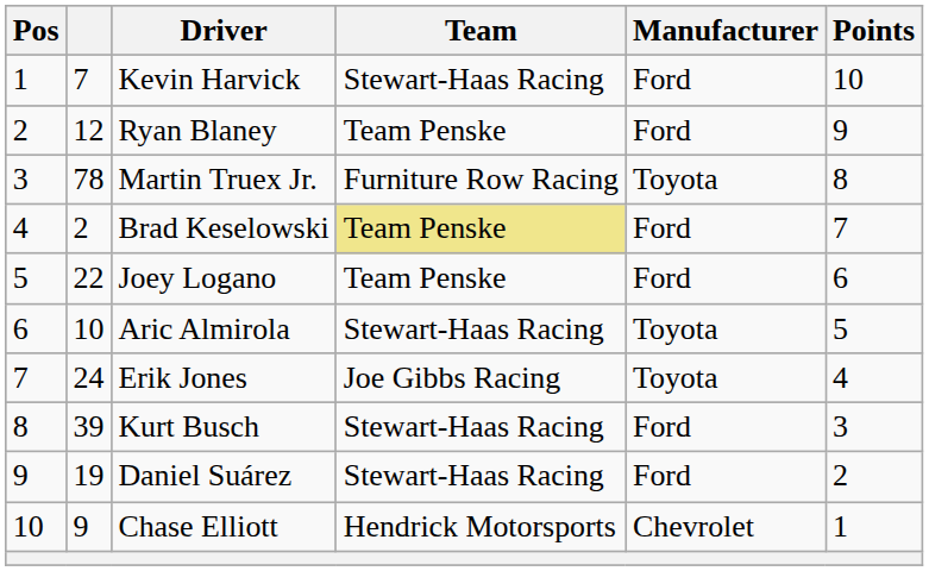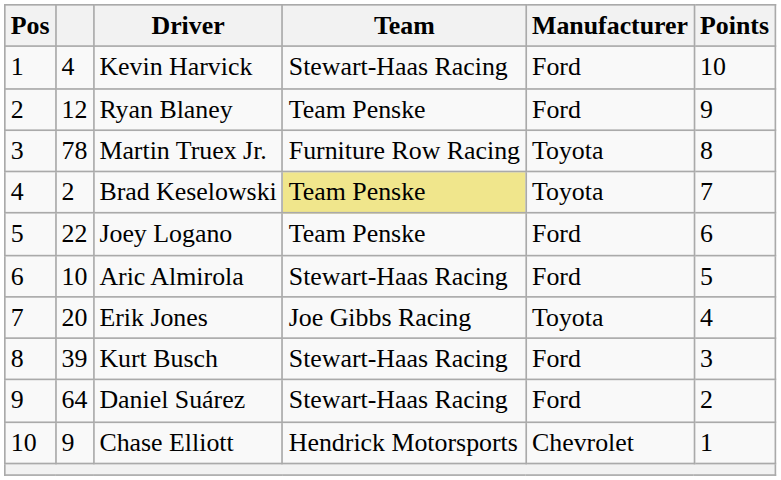 <table class="wikitable" style="font-size:98%">
 <tr>
 <th>Pos</th>
 <th></th>
 <th>Driver</th>
 <th>Team</th>
 <th>Manufacturer</th>
 <th>Points</th>
 </tr>
 <tr>
 <td>1</td>
-<td>7</td>
+<td>4</td>
 <td>Kevin Harvick</td>
 <td>Stewart-Haas Racing</td>
 <td>Ford</td>
 <td>10</td>
 </tr>
 <tr>
 <td>2</td>
 <td>12</td>
 <td>Ryan Blaney</td>
 <td>Team Penske</td>
 <td>Ford</td>
 <td>9</td>
 </tr>
 <tr>
 <td>3</td>
 <td>78</td>
 <td>Martin Truex Jr.</td>
 <td>Furniture Row Racing</td>
 <td>Toyota</td>
 <td>8</td>
 </tr>
 <tr>
 <td>4</td>
 <td>2</td>
 <td>Brad Keselowski</td>
 <td style="background: khaki;">Team Penske</td>
-<td>Ford</td>
+<td>Toyota</td>
 <td>7</td>
 </tr>
 <tr>
 <td>5</td>
 <td>22</td>
 <td>Joey Logano</td>
 <td>Team Penske</td>
 <td>Ford</td>
 <td>6</td>
 </tr>
 <tr>
 <td>6</td>
 <td>10</td>
 <td>Aric Almirola</td>
 <td>Stewart-Haas Racing</td>
-<td>Toyota</td>
+<td>Ford</td>
 <td>5</td>
 </tr>
 <tr>
 <td>7</td>
-<td>24</td>
+<td>20</td>
 <td>Erik Jones</td>
 <td>Joe Gibbs Racing</td>
 <td>Toyota</td>
 <td>4</td>
 </tr>
 <tr>
 <td>8</td>
 <td>39</td>
 <td>Kurt Busch</td>
 <td>Stewart-Haas Racing</td>
 <td>Ford</td>
 <td>3</td>
 </tr>
 <tr>
 <td>9</td>
-<td>19</td>
+<td>64</td>
 <td>Daniel Suárez</td>
 <td>Stewart-Haas Racing</td>
 <td>Ford</td>
 <td>2</td>
 </tr>
 <tr>
 <td>10</td>
 <td>9</td>
 <td>Chase Elliott</td>
 <td>Hendrick Motorsports</td>
 <td>Chevrolet</td>
 <td>1</td>
 </tr>
 <tr>
 <th colspan="6"></th>
 </tr>
 </table>
